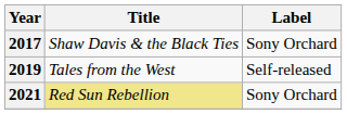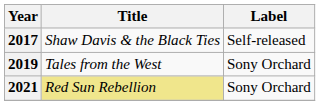 <table class="sortable wikitable">
 <tr>
 <th>Year</th>
 <th>Title</th>
 <th>Label</th>
 </tr>
 <tr>
 <th>2017</th>
 <td><em>Shaw Davis & the Black Ties</em></td>
-<td>Sony Orchard</td>
+<td>Self-released</td>
 </tr>
 <tr>
 <th>2019</th>
 <td><em>Tales from the West</em></td>
-<td>Self-released</td>
+<td>Sony Orchard</td>
 </tr>
 <tr>
 <th>2021</th>
 <td style="background: khaki;"><em>Red Sun Rebellion</em></td>
 <td>Sony Orchard</td>
 </tr>
 <tr>
 </tr>
 </table>
